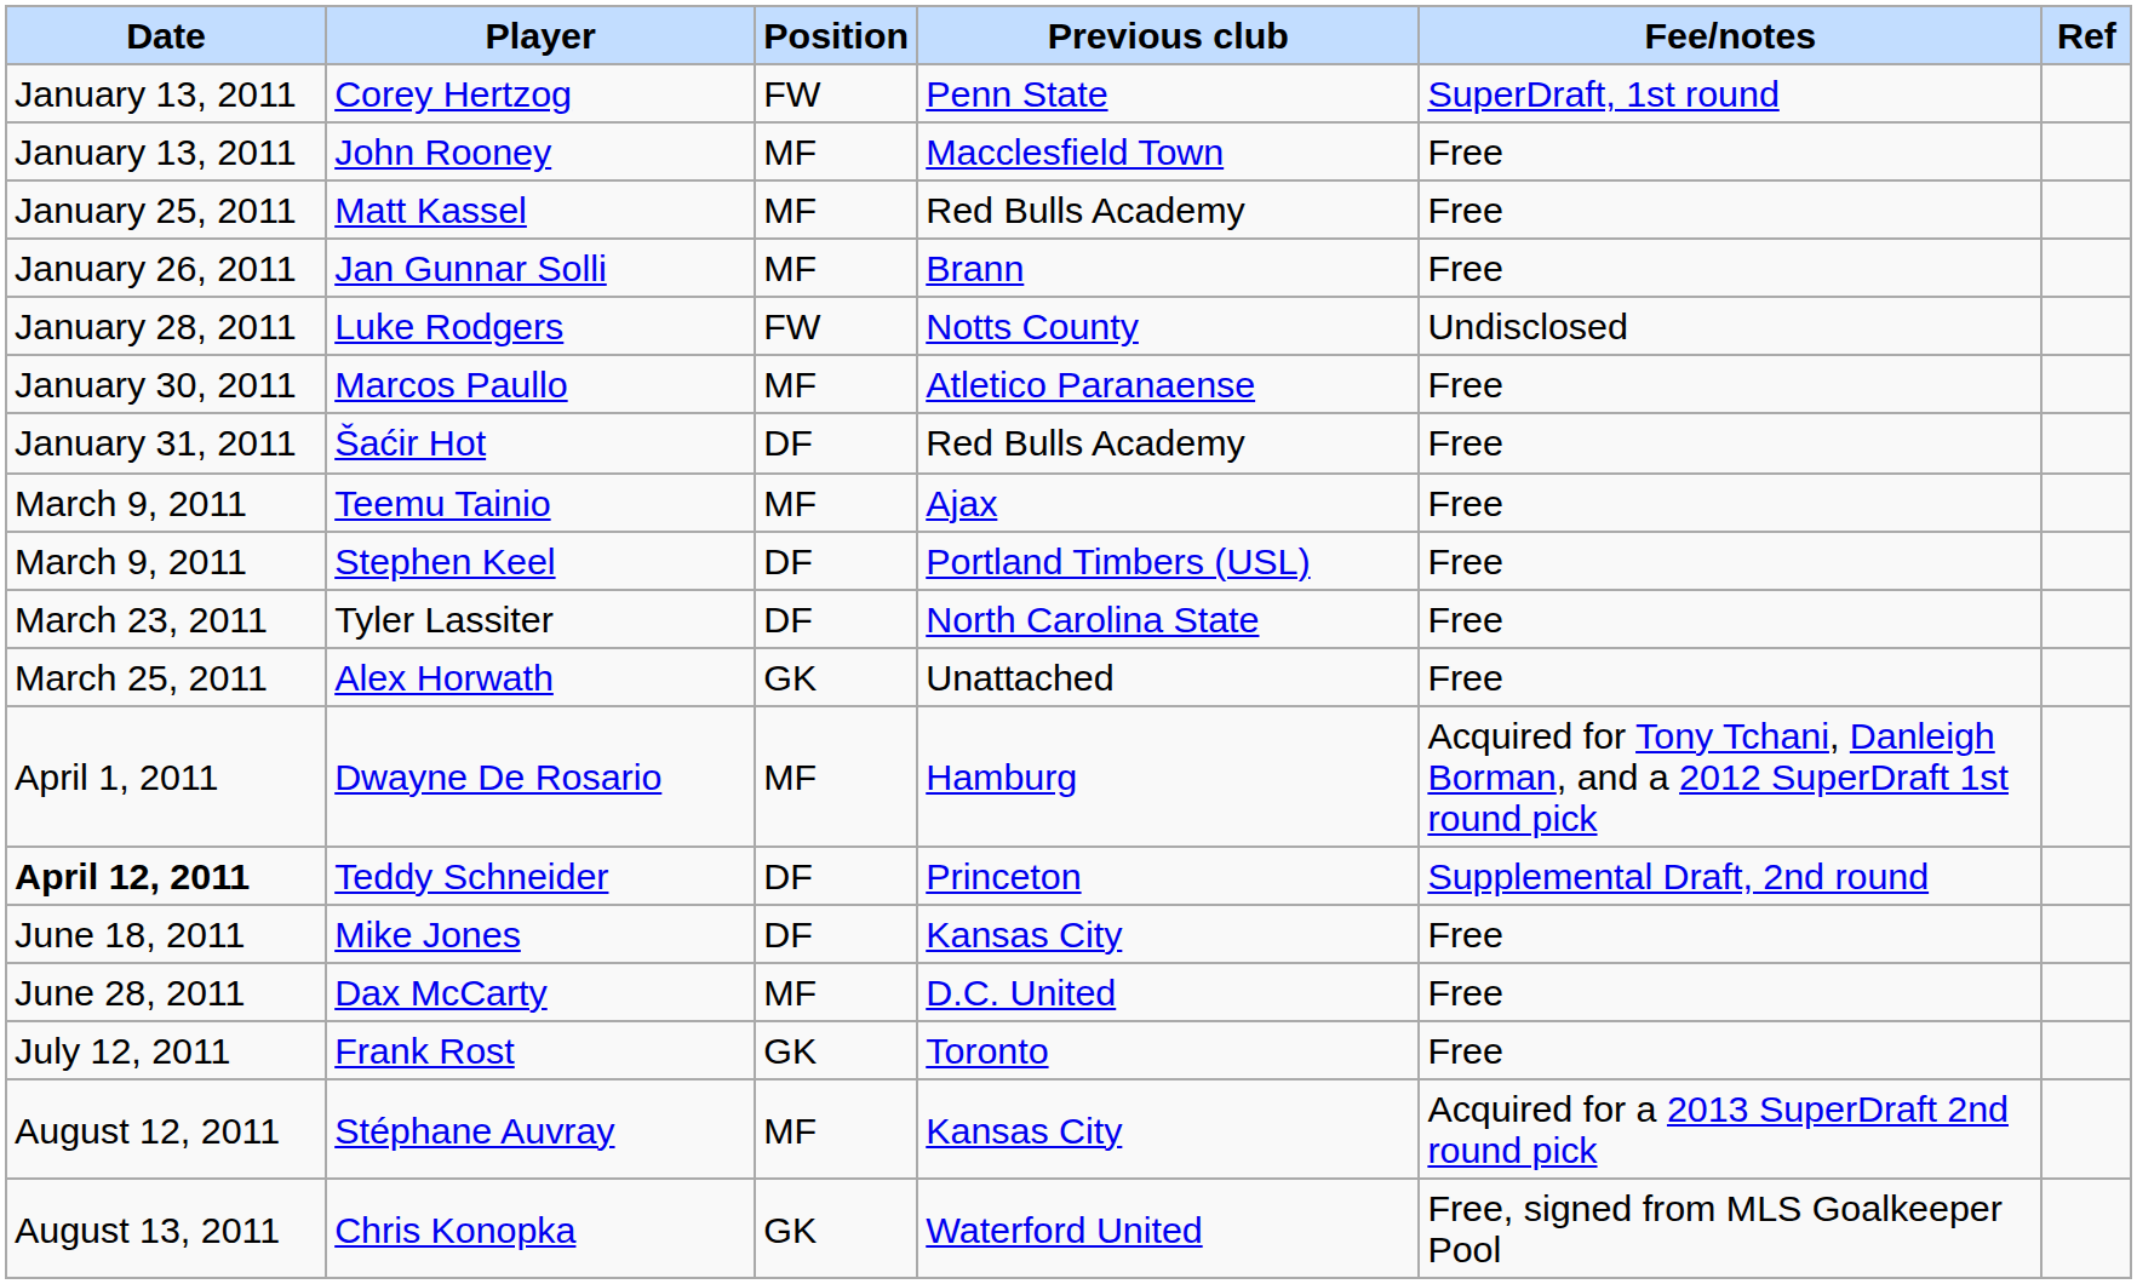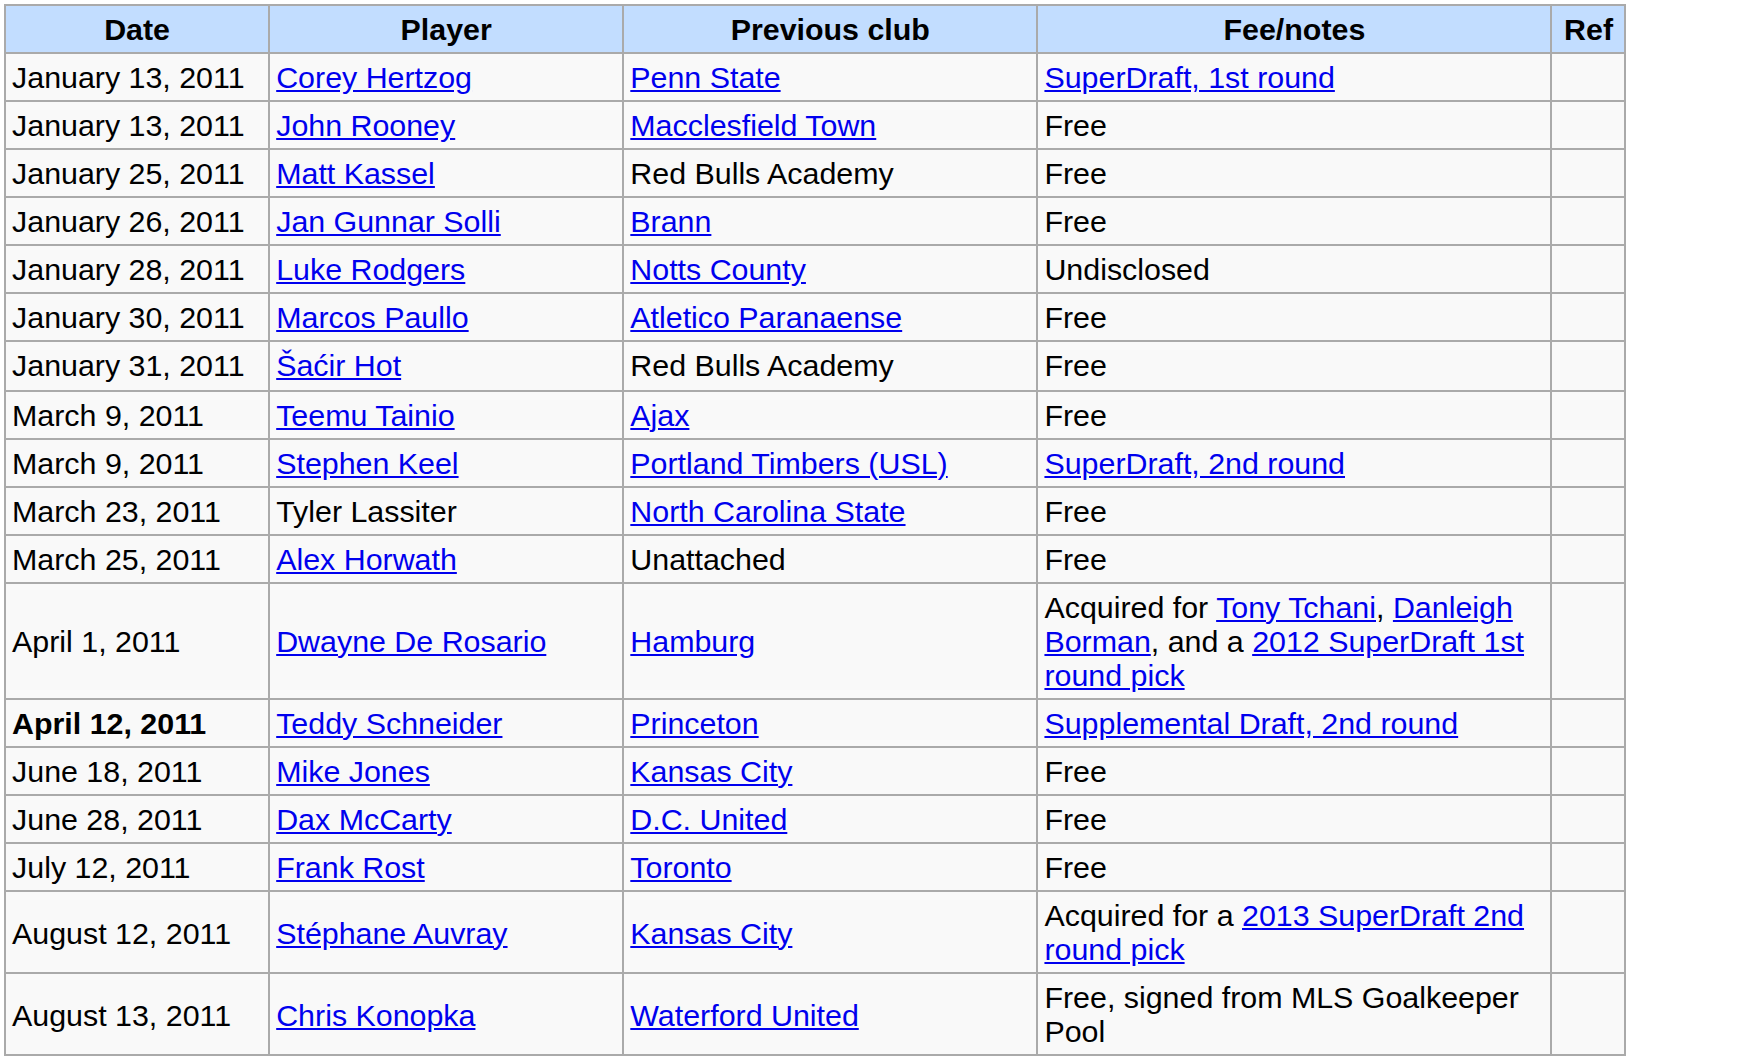 <table class="wikitable" style="text-align:left; font-size:95%;">
 <tr>
 <th style="background:#c2ddff; width:125px;">Date</th>
 <th style="background:#c2ddff; width:170px;">Player</th>
-<th style="background:#c2ddff; width:50px;">Position</th>
 <th style="background:#c2ddff; width:200px;">Previous club</th>
 <th style="background:#c2ddff; width:250px;">Fee/notes</th>
 <th style="background:#c2ddff; width:30px;">Ref</th>
 </tr>
 <tr>
 <td>January 13, 2011</td>
 <td> <a href='#'>Corey Hertzog</a></td>
-<td>FW</td>
 <td> <a href='#'>Penn State</a></td>
 <td><a href='#'>SuperDraft, 1st round</a></td>
 <td></td>
 </tr>
 <tr>
 <td>January 13, 2011</td>
 <td> <a href='#'>John Rooney</a></td>
-<td>MF</td>
 <td> <a href='#'>Macclesfield Town</a></td>
 <td>Free</td>
 <td></td>
 </tr>
 <tr>
 <td>January 25, 2011</td>
 <td> <a href='#'>Matt Kassel</a></td>
-<td>MF</td>
 <td> Red Bulls Academy</td>
 <td>Free</td>
 <td></td>
 </tr>
 <tr>
 <td>January 26, 2011</td>
 <td> <a href='#'>Jan Gunnar Solli</a></td>
-<td>MF</td>
 <td> <a href='#'>Brann</a></td>
 <td>Free</td>
 <td></td>
 </tr>
 <tr>
 <td>January 28, 2011</td>
 <td> <a href='#'>Luke Rodgers</a></td>
-<td>FW</td>
 <td> <a href='#'>Notts County</a></td>
 <td>Undisclosed</td>
 <td></td>
 </tr>
 <tr>
 <td>January 30, 2011</td>
 <td> <a href='#'>Marcos Paullo</a></td>
-<td>MF</td>
 <td> <a href='#'>Atletico Paranaense</a></td>
 <td>Free</td>
 <td></td>
 </tr>
 <tr>
 <td>January 31, 2011</td>
 <td> <a href='#'>Šaćir Hot</a></td>
-<td>DF</td>
 <td> Red Bulls Academy</td>
 <td>Free</td>
 <td></td>
 </tr>
 <tr>
 <td>March 9, 2011</td>
 <td> <a href='#'>Teemu Tainio</a></td>
-<td>MF</td>
 <td> <a href='#'>Ajax</a></td>
 <td>Free</td>
 <td></td>
 </tr>
 <tr>
 <td>March 9, 2011</td>
 <td> <a href='#'>Stephen Keel</a></td>
-<td>DF</td>
 <td> <a href='#'>Portland Timbers (USL)</a></td>
-<td>Free</td>
+<td><a href='#'>SuperDraft, 2nd round</a></td>
 <td></td>
 </tr>
 <tr>
 <td>March 23, 2011</td>
 <td> Tyler Lassiter</td>
-<td>DF</td>
 <td> <a href='#'>North Carolina State</a></td>
 <td>Free</td>
 <td></td>
 </tr>
 <tr>
 <td>March 25, 2011</td>
 <td> <a href='#'>Alex Horwath</a></td>
-<td>GK</td>
 <td>Unattached</td>
 <td>Free</td>
 <td></td>
 </tr>
 <tr>
 <td>April 1, 2011</td>
 <td> <a href='#'>Dwayne De Rosario</a></td>
-<td>MF</td>
 <td> <a href='#'>Hamburg</a></td>
 <td>Acquired for <a href='#'>Tony Tchani</a>, <a href='#'>Danleigh Borman</a>, and a <a href='#'>2012 SuperDraft 1st round pick</a></td>
 <td></td>
 </tr>
 <tr>
 <td><strong>April 12, 2011</strong></td>
 <td> <a href='#'>Teddy Schneider</a></td>
-<td>DF</td>
 <td> <a href='#'>Princeton</a></td>
 <td><a href='#'>Supplemental Draft, 2nd round</a></td>
 <td></td>
 </tr>
 <tr>
 <td>June 18, 2011</td>
 <td> <a href='#'>Mike Jones</a></td>
-<td>DF</td>
 <td> <a href='#'>Kansas City</a></td>
 <td>Free</td>
 <td></td>
 </tr>
 <tr>
 <td>June 28, 2011</td>
 <td> <a href='#'>Dax McCarty</a></td>
-<td>MF</td>
 <td> <a href='#'>D.C. United</a></td>
 <td>Free</td>
 <td></td>
 </tr>
 <tr>
 <td>July 12, 2011</td>
 <td> <a href='#'>Frank Rost</a></td>
-<td>GK</td>
 <td> <a href='#'>Toronto</a></td>
 <td>Free</td>
 <td></td>
 </tr>
 <tr>
 <td>August 12, 2011</td>
 <td> <a href='#'>Stéphane Auvray</a></td>
-<td>MF</td>
 <td> <a href='#'>Kansas City</a></td>
 <td>Acquired for a <a href='#'>2013 SuperDraft 2nd round pick</a></td>
 <td></td>
 </tr>
 <tr>
 <td>August 13, 2011</td>
 <td> <a href='#'>Chris Konopka</a></td>
-<td>GK</td>
 <td> <a href='#'>Waterford United</a></td>
 <td>Free, signed from MLS Goalkeeper Pool</td>
 <td></td>
 </tr>
 </table>
